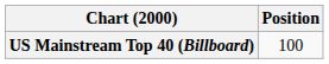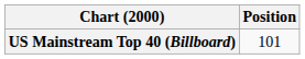 <table class="wikitable plainrowheaders" style="text-align:center">
 <tr>
 <th>Chart (2000)</th>
 <th>Position</th>
 </tr>
 <tr>
 <th scope="row">US Mainstream Top 40 (<em>Billboard</em>)</th>
-<td>100</td>
+<td>101</td>
 </tr>
 </table>
